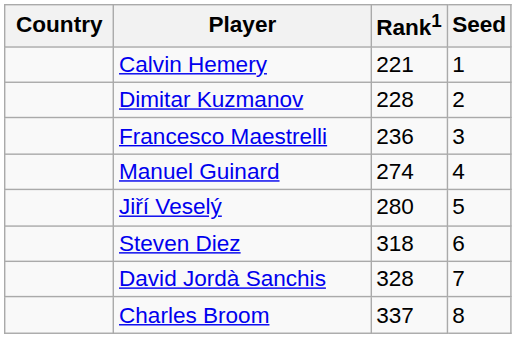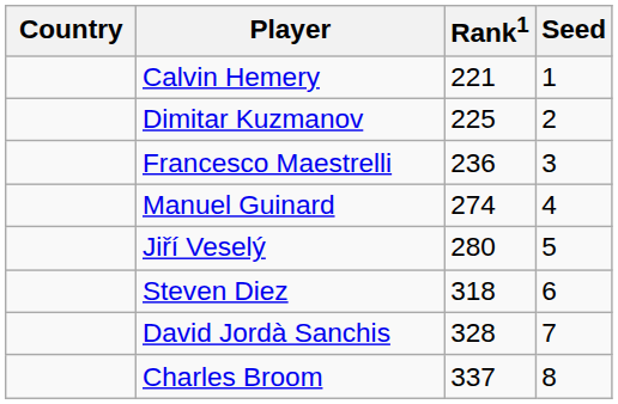 <table class="sortable wikitable">
 <tr>
 <th width="70">Country</th>
 <th width="175">Player</th>
 <th>Rank<sup>1</sup></th>
 <th>Seed</th>
 </tr>
 <tr>
 <td></td>
 <td><a href='#'>Calvin Hemery</a></td>
 <td>221</td>
 <td>1</td>
 </tr>
 <tr>
 <td></td>
 <td><a href='#'>Dimitar Kuzmanov</a></td>
-<td>228</td>
+<td>225</td>
 <td>2</td>
 </tr>
 <tr>
 <td></td>
 <td><a href='#'>Francesco Maestrelli</a></td>
 <td>236</td>
 <td>3</td>
 </tr>
 <tr>
 <td></td>
 <td><a href='#'>Manuel Guinard</a></td>
 <td>274</td>
 <td>4</td>
 </tr>
 <tr>
 <td></td>
 <td><a href='#'>Jiří Veselý</a></td>
 <td>280</td>
 <td>5</td>
 </tr>
 <tr>
 <td></td>
 <td><a href='#'>Steven Diez</a></td>
 <td>318</td>
 <td>6</td>
 </tr>
 <tr>
 <td></td>
 <td><a href='#'>David Jordà Sanchis</a></td>
 <td>328</td>
 <td>7</td>
 </tr>
 <tr>
 <td></td>
 <td><a href='#'>Charles Broom</a></td>
 <td>337</td>
 <td>8</td>
 </tr>
 </table>
